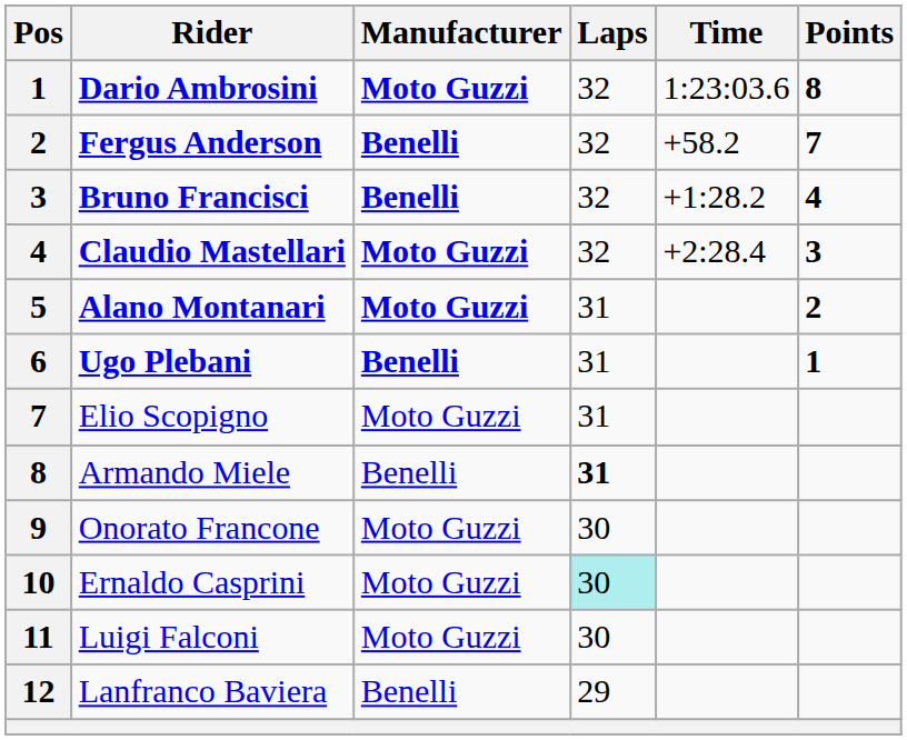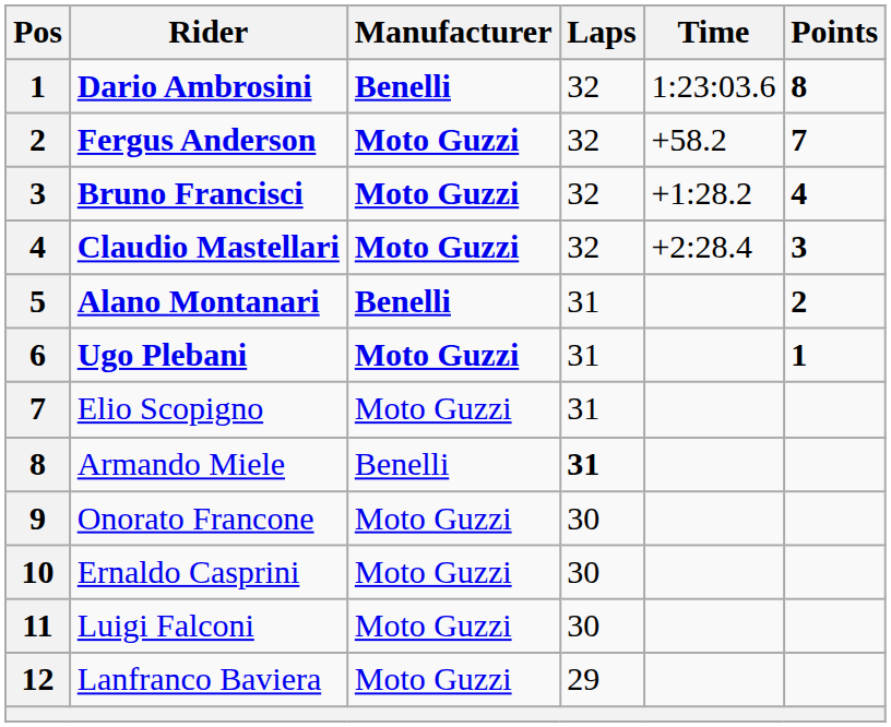 <table class="wikitable" style="font-size: 95%;">
 <tr>
 <th>Pos</th>
 <th>Rider</th>
 <th>Manufacturer</th>
 <th>Laps</th>
 <th>Time</th>
 <th>Points</th>
 </tr>
 <tr>
 <th>1</th>
 <td> <strong><a href='#'>Dario Ambrosini</a></strong></td>
-<td><strong><a href='#'>Moto Guzzi</a></strong></td>
+<td><strong><a href='#'>Benelli</a></strong></td>
 <td>32</td>
 <td>1:23:03.6</td>
 <td><strong>8</strong></td>
 </tr>
 <tr>
 <th>2</th>
 <td> <strong><a href='#'>Fergus Anderson</a></strong></td>
-<td><strong><a href='#'>Benelli</a></strong></td>
+<td><strong><a href='#'>Moto Guzzi</a></strong></td>
 <td>32</td>
 <td>+58.2</td>
 <td><strong>7</strong></td>
 </tr>
 <tr>
 <th>3</th>
 <td> <strong><a href='#'>Bruno Francisci</a></strong></td>
-<td><strong><a href='#'>Benelli</a></strong></td>
+<td><strong><a href='#'>Moto Guzzi</a></strong></td>
 <td>32</td>
 <td>+1:28.2</td>
 <td><strong>4</strong></td>
 </tr>
 <tr>
 <th>4</th>
 <td> <strong><a href='#'>Claudio Mastellari</a></strong></td>
 <td><strong><a href='#'>Moto Guzzi</a></strong></td>
 <td>32</td>
 <td>+2:28.4</td>
 <td><strong>3</strong></td>
 </tr>
 <tr>
 <th>5</th>
 <td> <strong><a href='#'>Alano Montanari</a></strong></td>
-<td><strong><a href='#'>Moto Guzzi</a></strong></td>
+<td><strong><a href='#'>Benelli</a></strong></td>
 <td>31</td>
 <td></td>
 <td><strong>2</strong></td>
 </tr>
 <tr>
 <th>6</th>
 <td> <strong><a href='#'>Ugo Plebani</a></strong></td>
-<td><strong><a href='#'>Benelli</a></strong></td>
+<td><strong><a href='#'>Moto Guzzi</a></strong></td>
 <td>31</td>
 <td></td>
 <td><strong>1</strong></td>
 </tr>
 <tr>
 <th>7</th>
 <td> <a href='#'>Elio Scopigno</a></td>
 <td><a href='#'>Moto Guzzi</a></td>
 <td>31</td>
 <td></td>
 <td></td>
 </tr>
 <tr>
 <th>8</th>
 <td> <a href='#'>Armando Miele</a></td>
 <td><a href='#'>Benelli</a></td>
 <td><strong>31</strong></td>
 <td></td>
 <td></td>
 </tr>
 <tr>
 <th>9</th>
 <td> <a href='#'>Onorato Francone</a></td>
 <td><a href='#'>Moto Guzzi</a></td>
 <td>30</td>
 <td></td>
 <td></td>
 </tr>
 <tr>
 <th>10</th>
 <td> <a href='#'>Ernaldo Casprini</a></td>
 <td><a href='#'>Moto Guzzi</a></td>
-<td style="background: paleturquoise;">30</td>
+<td>30</td>
 <td></td>
 <td></td>
 </tr>
 <tr>
 <th>11</th>
 <td> <a href='#'>Luigi Falconi</a></td>
 <td><a href='#'>Moto Guzzi</a></td>
 <td>30</td>
 <td></td>
 <td></td>
 </tr>
 <tr>
 <th>12</th>
 <td> <a href='#'>Lanfranco Baviera</a></td>
-<td><a href='#'>Benelli</a></td>
+<td><a href='#'>Moto Guzzi</a></td>
 <td>29</td>
 <td></td>
 <td></td>
 </tr>
 <tr>
 <th colspan=6></th>
 </tr>
 </table>
